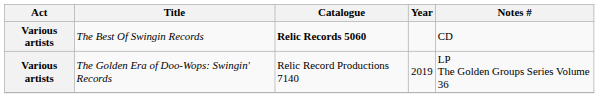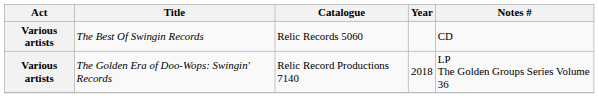 <table class="wikitable plainrowheaders sortable">
 <tr>
 <th scope="col" class="unsortable">Act</th>
 <th scope="col">Title</th>
 <th scope="col">Catalogue</th>
 <th scope="col">Year</th>
 <th scope="col" class="unsortable">Notes #</th>
 </tr>
 <tr>
 <th scope="row">Various artists</th>
 <td><em>The Best Of Swingin Records</em></td>
-<td><strong>Relic Records 5060</strong></td>
+<td>Relic Records 5060</td>
 <td></td>
 <td>CD</td>
 </tr>
 <tr>
 <th scope="row">Various artists</th>
 <td><em>The Golden Era of Doo-Wops: Swingin' Records</em></td>
 <td>Relic Record Productions 7140</td>
-<td>2019</td>
+<td>2018</td>
 <td>LP<br> The Golden Groups Series Volume 36</td>
 </tr>
 <tr>
 </tr>
 </table>
